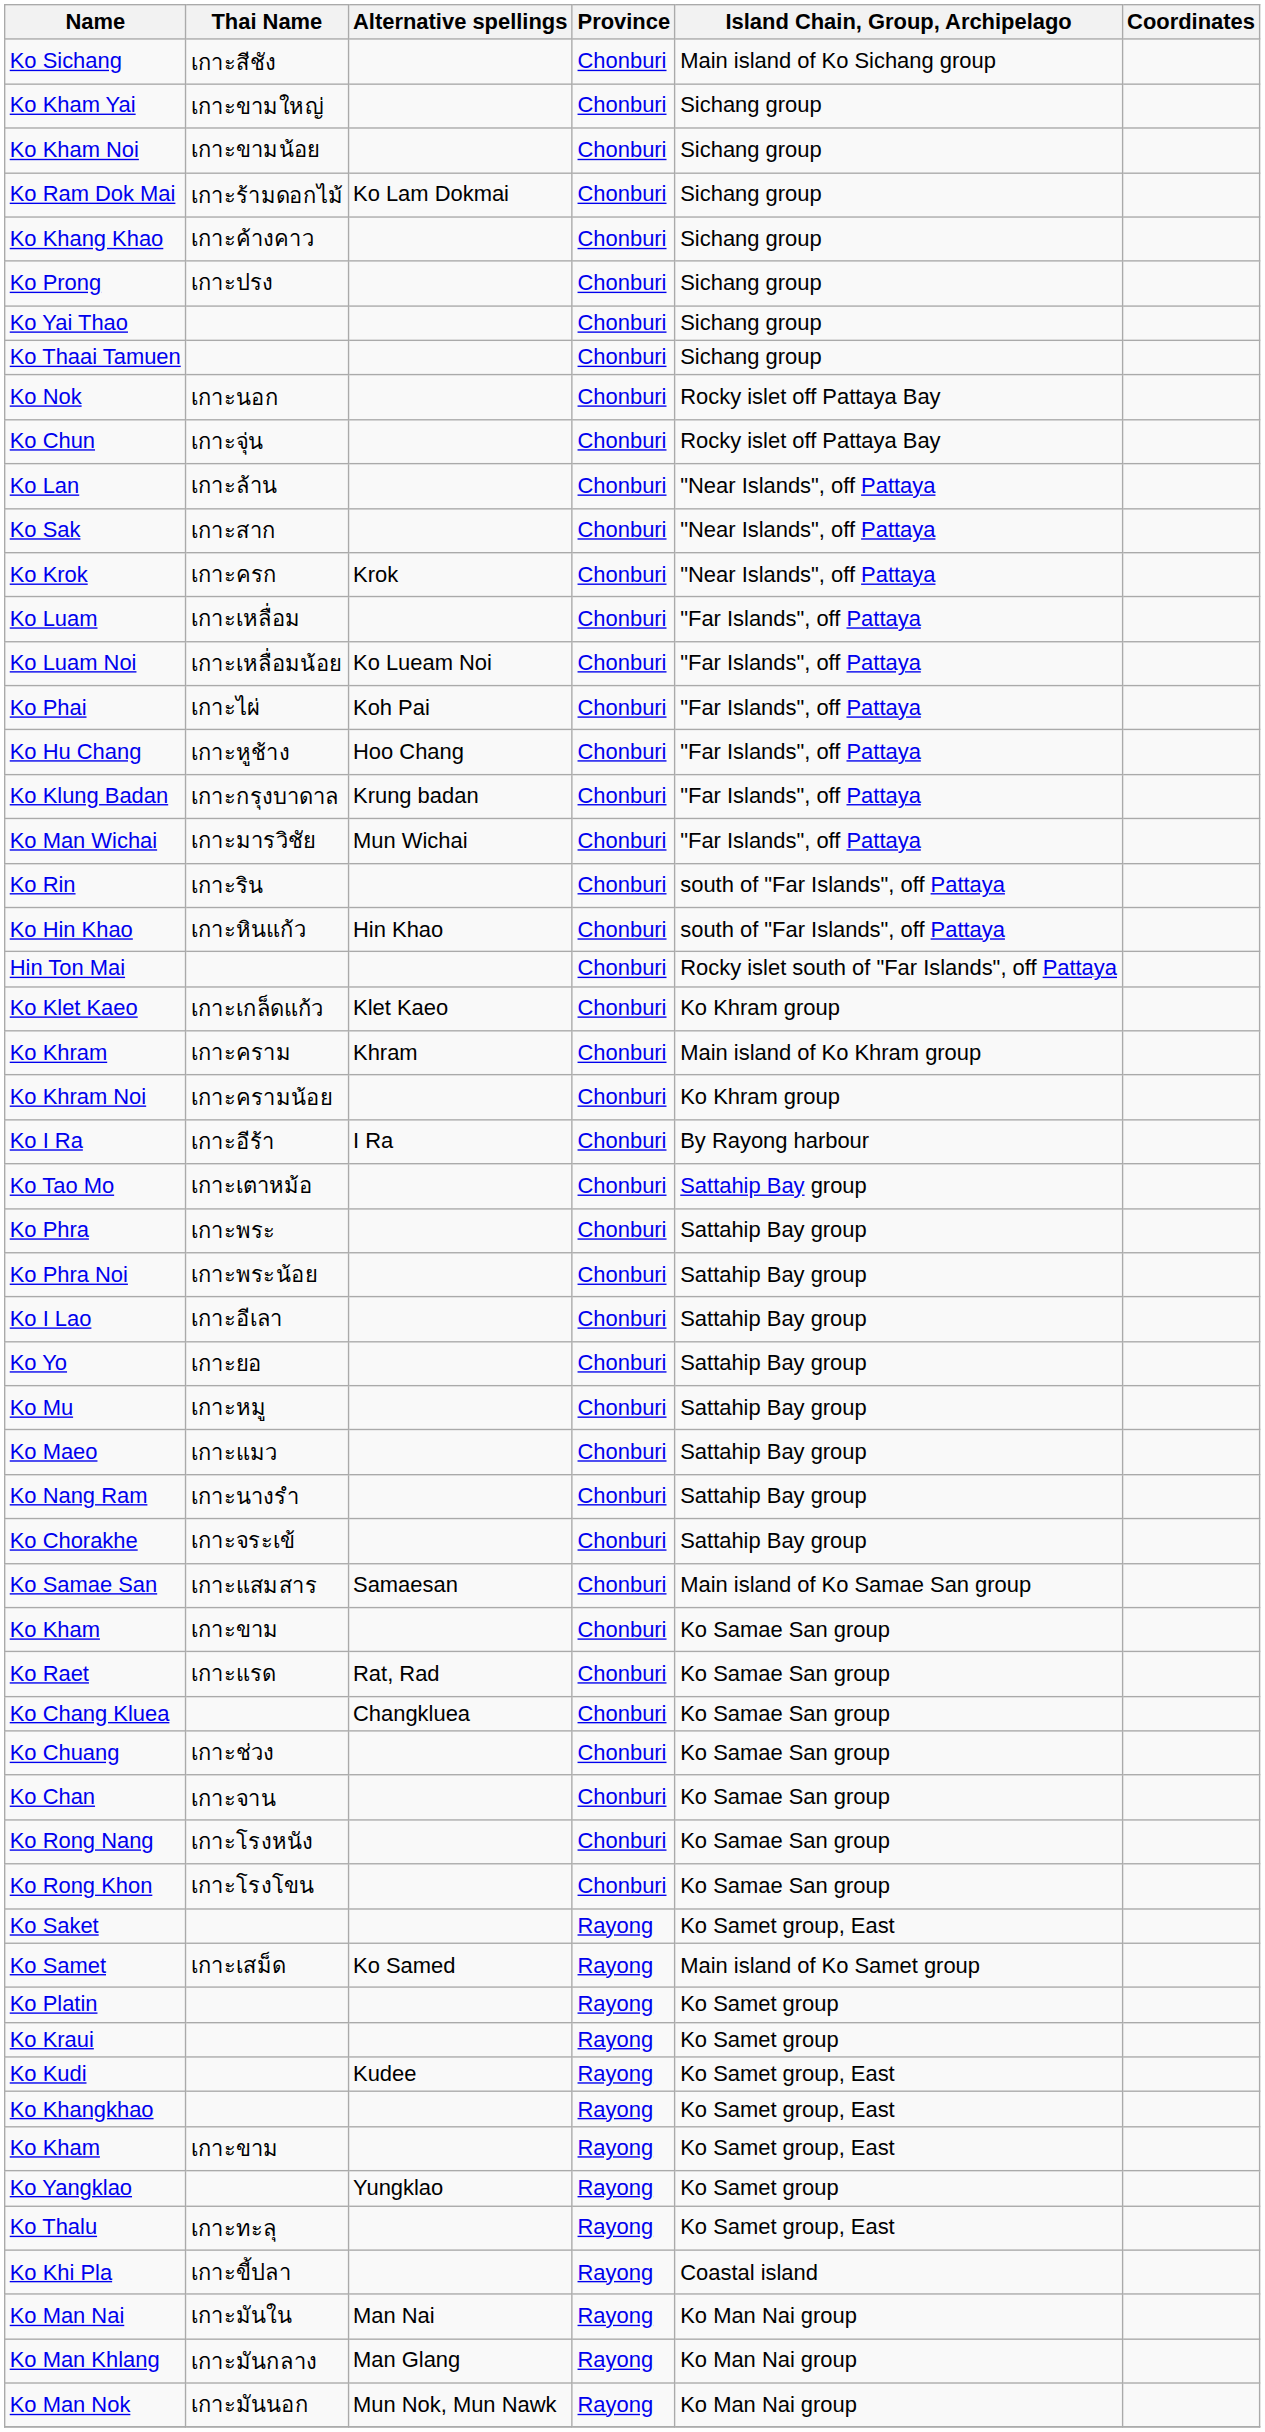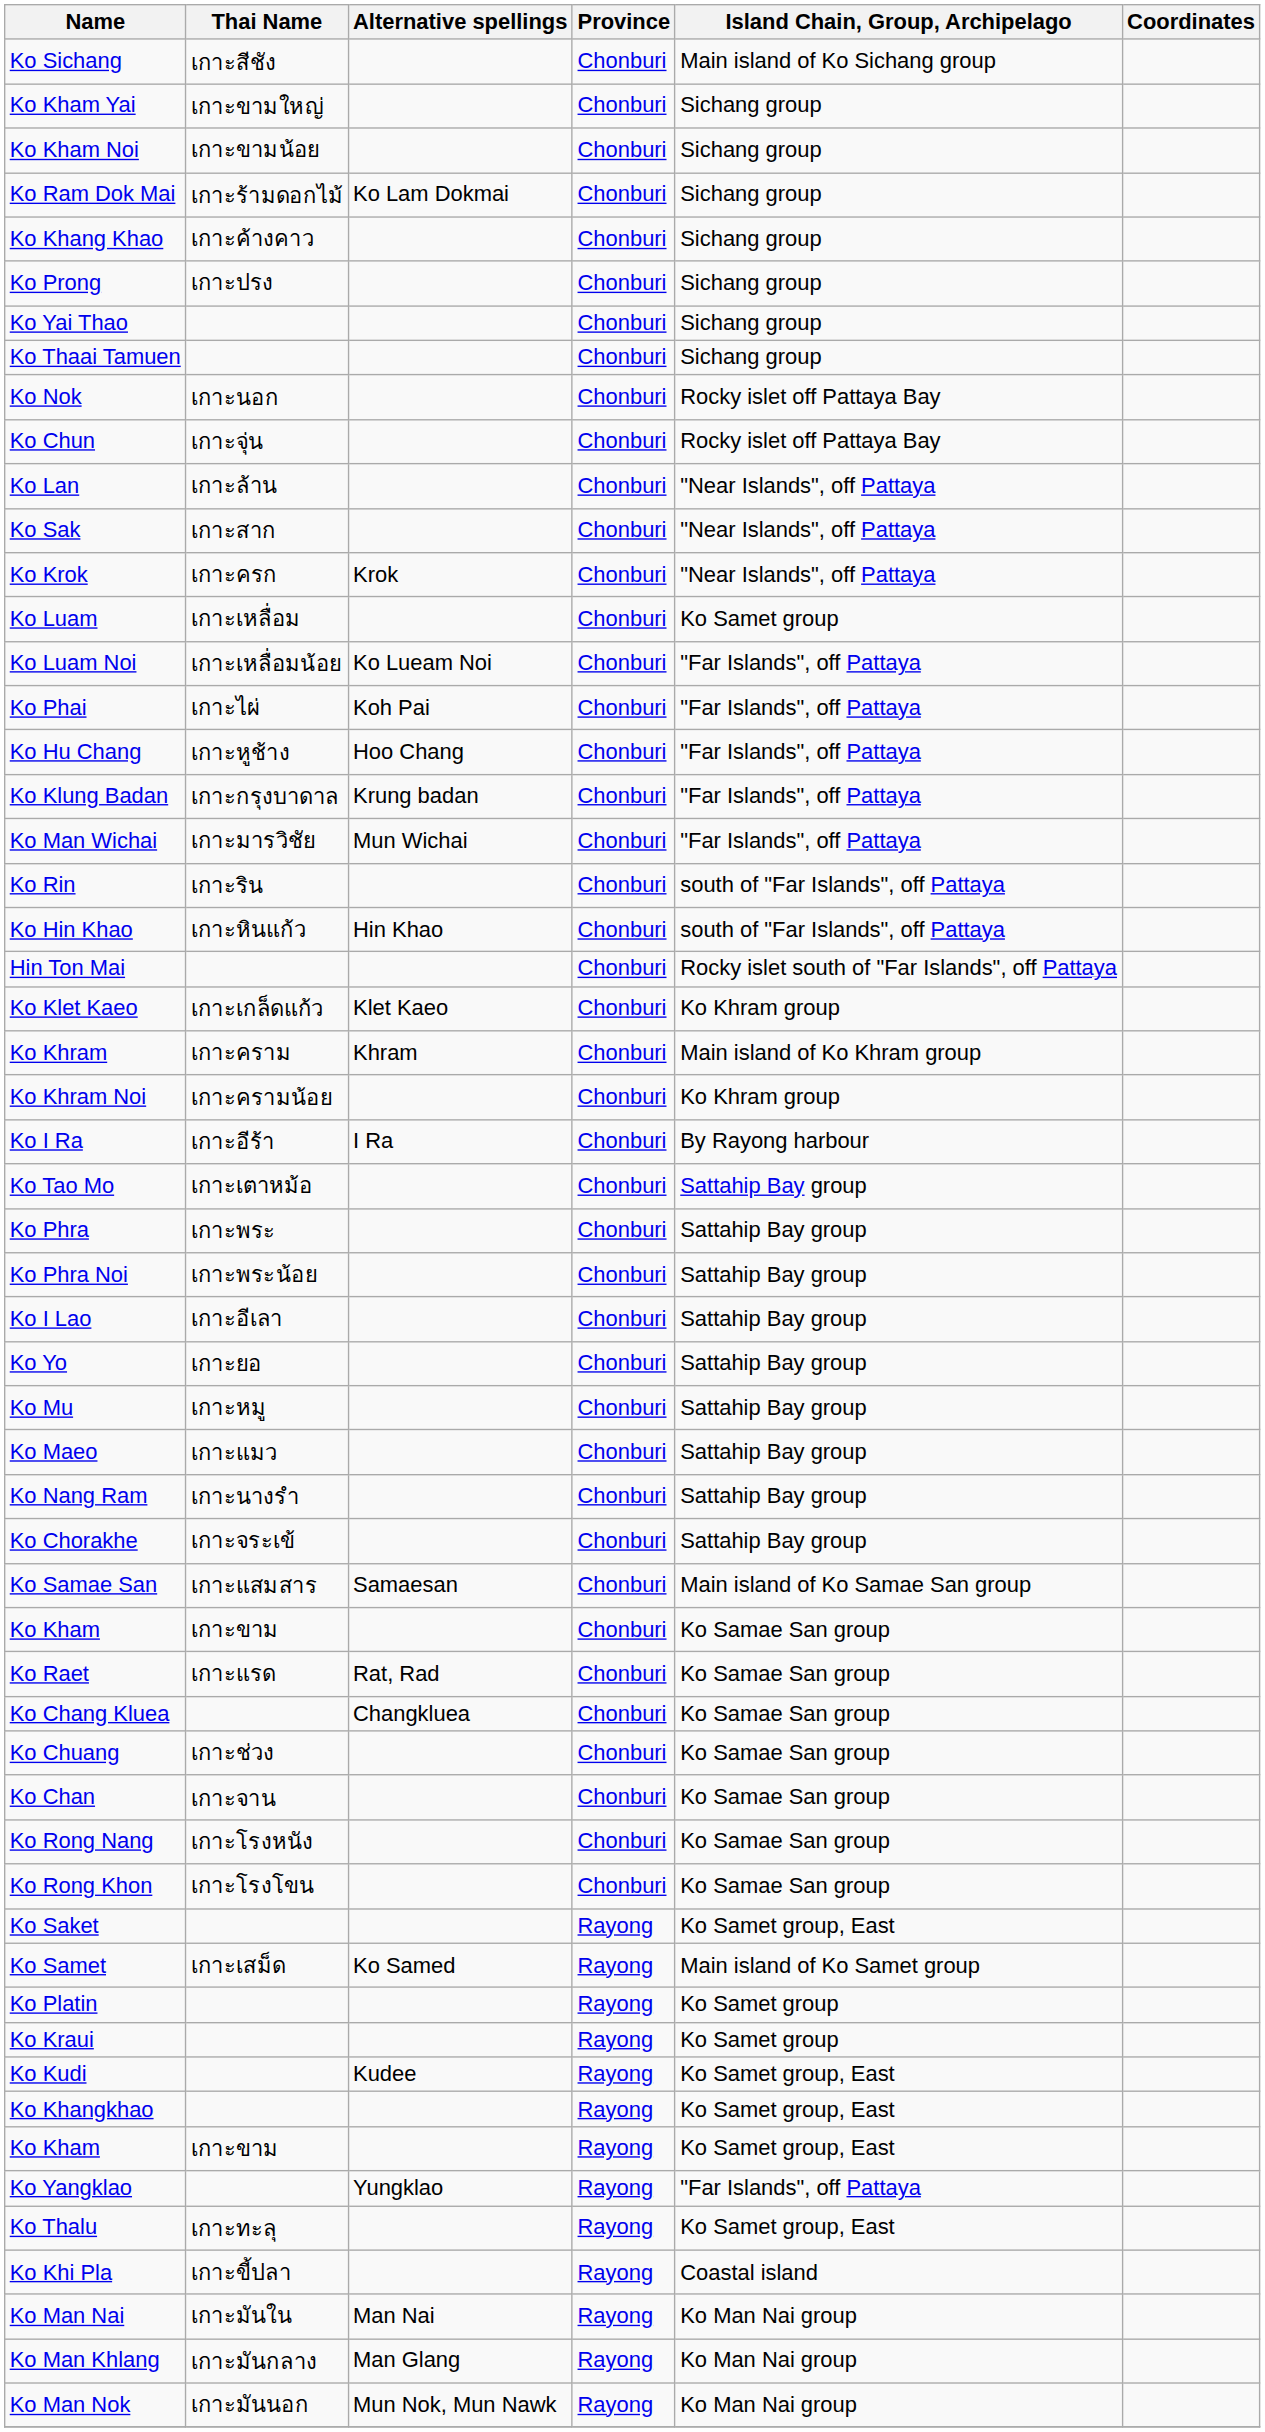 <table class="wikitable sortable">
 <tr>
 <th rowspan=1>Name</th>
 <th>Thai Name</th>
 <th>Alternative spellings</th>
 <th>Province</th>
 <th>Island Chain, Group, Archipelago</th>
 <th>Coordinates</th>
 </tr>
 <tr>
 <td><a href='#'>Ko Sichang</a></td>
 <td>เกาะสีชัง</td>
 <td></td>
 <td><a href='#'>Chonburi</a></td>
 <td>Main island of Ko Sichang group</td>
 <td></td>
 </tr>
 <tr>
 <td><a href='#'>Ko Kham Yai</a></td>
 <td>เกาะขามใหญ่</td>
 <td></td>
 <td><a href='#'>Chonburi</a></td>
 <td>Sichang group</td>
 <td></td>
 </tr>
 <tr>
 <td><a href='#'>Ko Kham Noi</a></td>
 <td>เกาะขามน้อย</td>
 <td></td>
 <td><a href='#'>Chonburi</a></td>
 <td>Sichang group</td>
 <td></td>
 </tr>
 <tr>
 <td><a href='#'>Ko Ram Dok Mai</a></td>
 <td>เกาะร้ามดอกไม้</td>
 <td>Ko Lam Dokmai</td>
 <td><a href='#'>Chonburi</a></td>
 <td>Sichang group</td>
 <td></td>
 </tr>
 <tr>
 <td><a href='#'>Ko Khang Khao</a></td>
 <td>เกาะค้างคาว</td>
 <td></td>
 <td><a href='#'>Chonburi</a></td>
 <td>Sichang group</td>
 <td></td>
 </tr>
 <tr>
 <td><a href='#'>Ko Prong</a></td>
 <td>เกาะปรง</td>
 <td></td>
 <td><a href='#'>Chonburi</a></td>
 <td>Sichang group</td>
 <td></td>
 </tr>
 <tr>
 <td><a href='#'>Ko Yai Thao</a></td>
 <td></td>
 <td></td>
 <td><a href='#'>Chonburi</a></td>
 <td>Sichang group</td>
 <td></td>
 </tr>
 <tr>
 <td><a href='#'>Ko Thaai Tamuen</a></td>
 <td></td>
 <td></td>
 <td><a href='#'>Chonburi</a></td>
 <td>Sichang group</td>
 <td></td>
 </tr>
 <tr>
 <td><a href='#'>Ko Nok</a></td>
 <td>เกาะนอก</td>
 <td></td>
 <td><a href='#'>Chonburi</a></td>
 <td>Rocky islet off Pattaya Bay</td>
 <td></td>
 </tr>
 <tr>
 <td><a href='#'>Ko Chun</a></td>
 <td>เกาะจุ่น</td>
 <td></td>
 <td><a href='#'>Chonburi</a></td>
 <td>Rocky islet off Pattaya Bay</td>
 <td></td>
 </tr>
 <tr>
 <td><a href='#'>Ko Lan</a></td>
 <td>เกาะล้าน</td>
 <td></td>
 <td><a href='#'>Chonburi</a></td>
 <td>"Near Islands", off <a href='#'>Pattaya</a></td>
 <td></td>
 </tr>
 <tr>
 <td><a href='#'>Ko Sak</a></td>
 <td>เกาะสาก</td>
 <td></td>
 <td><a href='#'>Chonburi</a></td>
 <td>"Near Islands", off <a href='#'>Pattaya</a></td>
 <td></td>
 </tr>
 <tr>
 <td><a href='#'>Ko Krok</a></td>
 <td>เกาะครก</td>
 <td>Krok</td>
 <td><a href='#'>Chonburi</a></td>
 <td>"Near Islands", off <a href='#'>Pattaya</a></td>
 <td></td>
 </tr>
 <tr>
 <td><a href='#'>Ko Luam</a></td>
 <td>เกาะเหลื่อม</td>
 <td></td>
 <td><a href='#'>Chonburi</a></td>
-<td>"Far Islands", off <a href='#'>Pattaya</a></td>
+<td>Ko Samet group</td>
 <td></td>
 </tr>
 <tr>
 <td><a href='#'>Ko Luam Noi</a></td>
 <td>เกาะเหลื่อมน้อย</td>
 <td>Ko Lueam Noi</td>
 <td><a href='#'>Chonburi</a></td>
 <td>"Far Islands", off <a href='#'>Pattaya</a></td>
 <td></td>
 </tr>
 <tr>
 <td><a href='#'>Ko Phai</a></td>
 <td>เกาะไผ่</td>
 <td>Koh Pai</td>
 <td><a href='#'>Chonburi</a></td>
 <td>"Far Islands", off <a href='#'>Pattaya</a></td>
 <td></td>
 </tr>
 <tr>
 <td><a href='#'>Ko Hu Chang</a></td>
 <td>เกาะหูช้าง</td>
 <td>Hoo Chang</td>
 <td><a href='#'>Chonburi</a></td>
 <td>"Far Islands", off <a href='#'>Pattaya</a></td>
 <td></td>
 </tr>
 <tr>
 <td><a href='#'>Ko Klung Badan</a></td>
 <td>เกาะกรุงบาดาล</td>
 <td>Krung badan</td>
 <td><a href='#'>Chonburi</a></td>
 <td>"Far Islands", off <a href='#'>Pattaya</a></td>
 <td></td>
 </tr>
 <tr>
 <td><a href='#'>Ko Man Wichai</a></td>
 <td>เกาะมารวิชัย</td>
 <td>Mun Wichai</td>
 <td><a href='#'>Chonburi</a></td>
 <td>"Far Islands", off <a href='#'>Pattaya</a></td>
 <td></td>
 </tr>
 <tr>
 <td><a href='#'>Ko Rin</a></td>
 <td>เกาะริน</td>
 <td></td>
 <td><a href='#'>Chonburi</a></td>
 <td>south of "Far Islands", off <a href='#'>Pattaya</a></td>
 <td></td>
 </tr>
 <tr>
 <td><a href='#'>Ko Hin Khao</a></td>
 <td>เกาะหินแก้ว</td>
 <td>Hin Khao</td>
 <td><a href='#'>Chonburi</a></td>
 <td>south of "Far Islands", off <a href='#'>Pattaya</a></td>
 <td></td>
 </tr>
 <tr>
 <td><a href='#'>Hin Ton Mai</a></td>
 <td></td>
 <td></td>
 <td><a href='#'>Chonburi</a></td>
 <td>Rocky islet south of "Far Islands", off <a href='#'>Pattaya</a></td>
 <td></td>
 </tr>
 <tr>
 <td><a href='#'>Ko Klet Kaeo</a></td>
 <td>เกาะเกล็ดแก้ว</td>
 <td>Klet Kaeo</td>
 <td><a href='#'>Chonburi</a></td>
 <td>Ko Khram group</td>
 <td></td>
 </tr>
 <tr>
 <td><a href='#'>Ko Khram</a></td>
 <td>เกาะคราม</td>
 <td>Khram</td>
 <td><a href='#'>Chonburi</a></td>
 <td>Main island of Ko Khram group</td>
 <td></td>
 </tr>
 <tr>
 <td><a href='#'>Ko Khram Noi</a></td>
 <td>เกาะครามน้อย</td>
 <td></td>
 <td><a href='#'>Chonburi</a></td>
 <td>Ko Khram group</td>
 <td></td>
 </tr>
 <tr>
 <td><a href='#'>Ko I Ra</a></td>
 <td>เกาะอีร้า</td>
 <td>I Ra</td>
 <td><a href='#'>Chonburi</a></td>
 <td>By Rayong harbour</td>
 <td></td>
 </tr>
 <tr>
 <td><a href='#'>Ko Tao Mo</a></td>
 <td>เกาะเตาหม้อ</td>
 <td></td>
 <td><a href='#'>Chonburi</a></td>
 <td><a href='#'>Sattahip Bay</a> group</td>
 <td></td>
 </tr>
 <tr>
 <td><a href='#'>Ko Phra</a></td>
 <td>เกาะพระ</td>
 <td></td>
 <td><a href='#'>Chonburi</a></td>
 <td>Sattahip Bay group</td>
 <td></td>
 </tr>
 <tr>
 <td><a href='#'>Ko Phra Noi</a></td>
 <td>เกาะพระน้อย</td>
 <td></td>
 <td><a href='#'>Chonburi</a></td>
 <td>Sattahip Bay group</td>
 <td></td>
 </tr>
 <tr>
 <td><a href='#'>Ko I Lao</a></td>
 <td>เกาะอีเลา</td>
 <td></td>
 <td><a href='#'>Chonburi</a></td>
 <td>Sattahip Bay group</td>
 <td></td>
 </tr>
 <tr>
 <td><a href='#'>Ko Yo</a></td>
 <td>เกาะยอ</td>
 <td></td>
 <td><a href='#'>Chonburi</a></td>
 <td>Sattahip Bay group</td>
 <td></td>
 </tr>
 <tr>
 <td><a href='#'>Ko Mu</a></td>
 <td>เกาะหมู</td>
 <td></td>
 <td><a href='#'>Chonburi</a></td>
 <td>Sattahip Bay group</td>
 <td></td>
 </tr>
 <tr>
 <td><a href='#'>Ko Maeo</a></td>
 <td>เกาะแมว</td>
 <td></td>
 <td><a href='#'>Chonburi</a></td>
 <td>Sattahip Bay group</td>
 <td></td>
 </tr>
 <tr>
 <td><a href='#'>Ko Nang Ram</a></td>
 <td>เกาะนางรำ</td>
 <td></td>
 <td><a href='#'>Chonburi</a></td>
 <td>Sattahip Bay group</td>
 <td></td>
 </tr>
 <tr>
 <td><a href='#'>Ko Chorakhe</a></td>
 <td>เกาะจระเข้</td>
 <td></td>
 <td><a href='#'>Chonburi</a></td>
 <td>Sattahip Bay group</td>
 <td></td>
 </tr>
 <tr>
 <td><a href='#'>Ko Samae San</a></td>
 <td>เกาะแสมสาร</td>
 <td>Samaesan</td>
 <td><a href='#'>Chonburi</a></td>
 <td>Main island of Ko Samae San group</td>
 <td></td>
 </tr>
 <tr>
 <td><a href='#'>Ko Kham</a></td>
 <td>เกาะขาม</td>
 <td></td>
 <td><a href='#'>Chonburi</a></td>
 <td>Ko Samae San group</td>
 <td></td>
 </tr>
 <tr>
 <td><a href='#'>Ko Raet</a></td>
 <td>เกาะแรด</td>
 <td>Rat, Rad</td>
 <td><a href='#'>Chonburi</a></td>
 <td>Ko Samae San group</td>
 <td></td>
 </tr>
 <tr>
 <td><a href='#'>Ko Chang Kluea</a></td>
 <td></td>
 <td>Changkluea</td>
 <td><a href='#'>Chonburi</a></td>
 <td>Ko Samae San group</td>
 <td></td>
 </tr>
 <tr>
 <td><a href='#'>Ko Chuang</a></td>
 <td>เกาะช่วง</td>
 <td></td>
 <td><a href='#'>Chonburi</a></td>
 <td>Ko Samae San group</td>
 <td></td>
 </tr>
 <tr>
 <td><a href='#'>Ko Chan</a></td>
 <td>เกาะจาน</td>
 <td></td>
 <td><a href='#'>Chonburi</a></td>
 <td>Ko Samae San group</td>
 <td></td>
 </tr>
 <tr>
 <td><a href='#'>Ko Rong Nang</a></td>
 <td>เกาะโรงหนัง</td>
 <td></td>
 <td><a href='#'>Chonburi</a></td>
 <td>Ko Samae San group</td>
 <td></td>
 </tr>
 <tr>
 <td><a href='#'>Ko Rong Khon</a></td>
 <td>เกาะโรงโขน</td>
 <td></td>
 <td><a href='#'>Chonburi</a></td>
 <td>Ko Samae San group</td>
 <td></td>
 </tr>
 <tr>
 <td><a href='#'>Ko Saket</a></td>
 <td></td>
 <td></td>
 <td><a href='#'>Rayong</a></td>
 <td>Ko Samet group, East</td>
 <td></td>
 </tr>
 <tr>
 <td><a href='#'>Ko Samet</a></td>
 <td>เกาะเสม็ด</td>
 <td>Ko Samed</td>
 <td><a href='#'>Rayong</a></td>
 <td>Main island of Ko Samet group</td>
 <td></td>
 </tr>
 <tr>
 <td><a href='#'>Ko Platin</a></td>
 <td></td>
 <td></td>
 <td><a href='#'>Rayong</a></td>
 <td>Ko Samet group</td>
 <td></td>
 </tr>
 <tr>
 <td><a href='#'>Ko Kraui</a></td>
 <td></td>
 <td></td>
 <td><a href='#'>Rayong</a></td>
 <td>Ko Samet group</td>
 <td></td>
 </tr>
 <tr>
 <td><a href='#'>Ko Kudi</a></td>
 <td></td>
 <td>Kudee</td>
 <td><a href='#'>Rayong</a></td>
 <td>Ko Samet group, East</td>
 <td></td>
 </tr>
 <tr>
 <td><a href='#'>Ko Khangkhao</a></td>
 <td></td>
 <td></td>
 <td><a href='#'>Rayong</a></td>
 <td>Ko Samet group, East</td>
 <td></td>
 </tr>
 <tr>
 <td><a href='#'>Ko Kham</a></td>
 <td>เกาะขาม</td>
 <td></td>
 <td><a href='#'>Rayong</a></td>
 <td>Ko Samet group, East</td>
 <td></td>
 </tr>
 <tr>
 <td><a href='#'>Ko Yangklao</a></td>
 <td></td>
 <td>Yungklao</td>
 <td><a href='#'>Rayong</a></td>
-<td>Ko Samet group</td>
+<td>"Far Islands", off <a href='#'>Pattaya</a></td>
 <td></td>
 </tr>
 <tr>
 <td><a href='#'>Ko Thalu</a></td>
 <td>เกาะทะลุ</td>
 <td></td>
 <td><a href='#'>Rayong</a></td>
 <td>Ko Samet group, East</td>
 <td></td>
 </tr>
 <tr>
 <td><a href='#'>Ko Khi Pla</a></td>
 <td>เกาะขี้ปลา</td>
 <td></td>
 <td><a href='#'>Rayong</a></td>
 <td>Coastal island</td>
 <td></td>
 </tr>
 <tr>
 <td><a href='#'>Ko Man Nai</a></td>
 <td>เกาะมันใน</td>
 <td>Man Nai</td>
 <td><a href='#'>Rayong</a></td>
 <td>Ko Man Nai group</td>
 <td></td>
 </tr>
 <tr>
 <td><a href='#'>Ko Man Khlang</a></td>
 <td>เกาะมันกลาง</td>
 <td>Man Glang</td>
 <td><a href='#'>Rayong</a></td>
 <td>Ko Man Nai group</td>
 <td></td>
 </tr>
 <tr>
 <td><a href='#'>Ko Man Nok</a></td>
 <td>เกาะมันนอก</td>
 <td>Mun Nok, Mun Nawk</td>
 <td><a href='#'>Rayong</a></td>
 <td>Ko Man Nai group</td>
 <td></td>
 </tr>
 <tr>
 </tr>
 </table>
